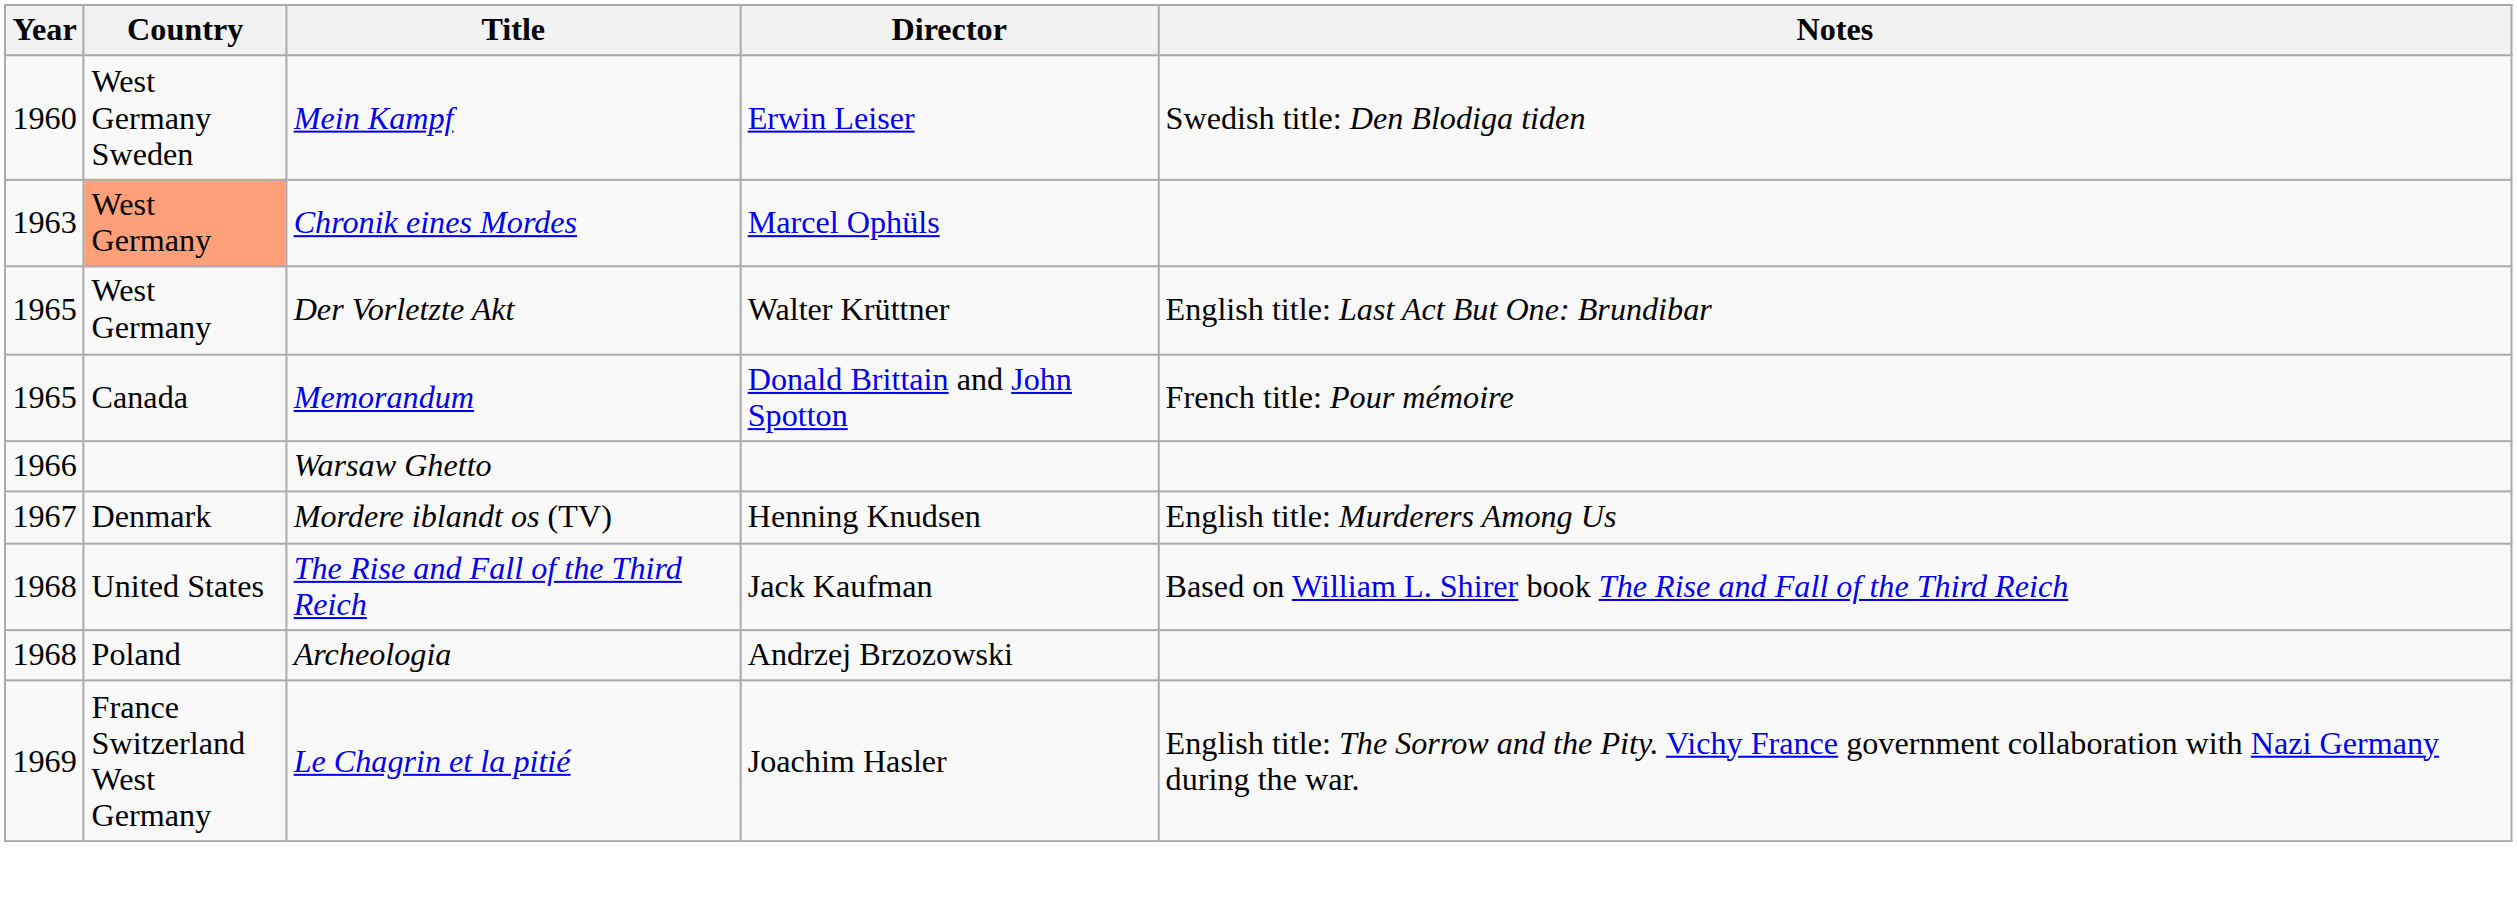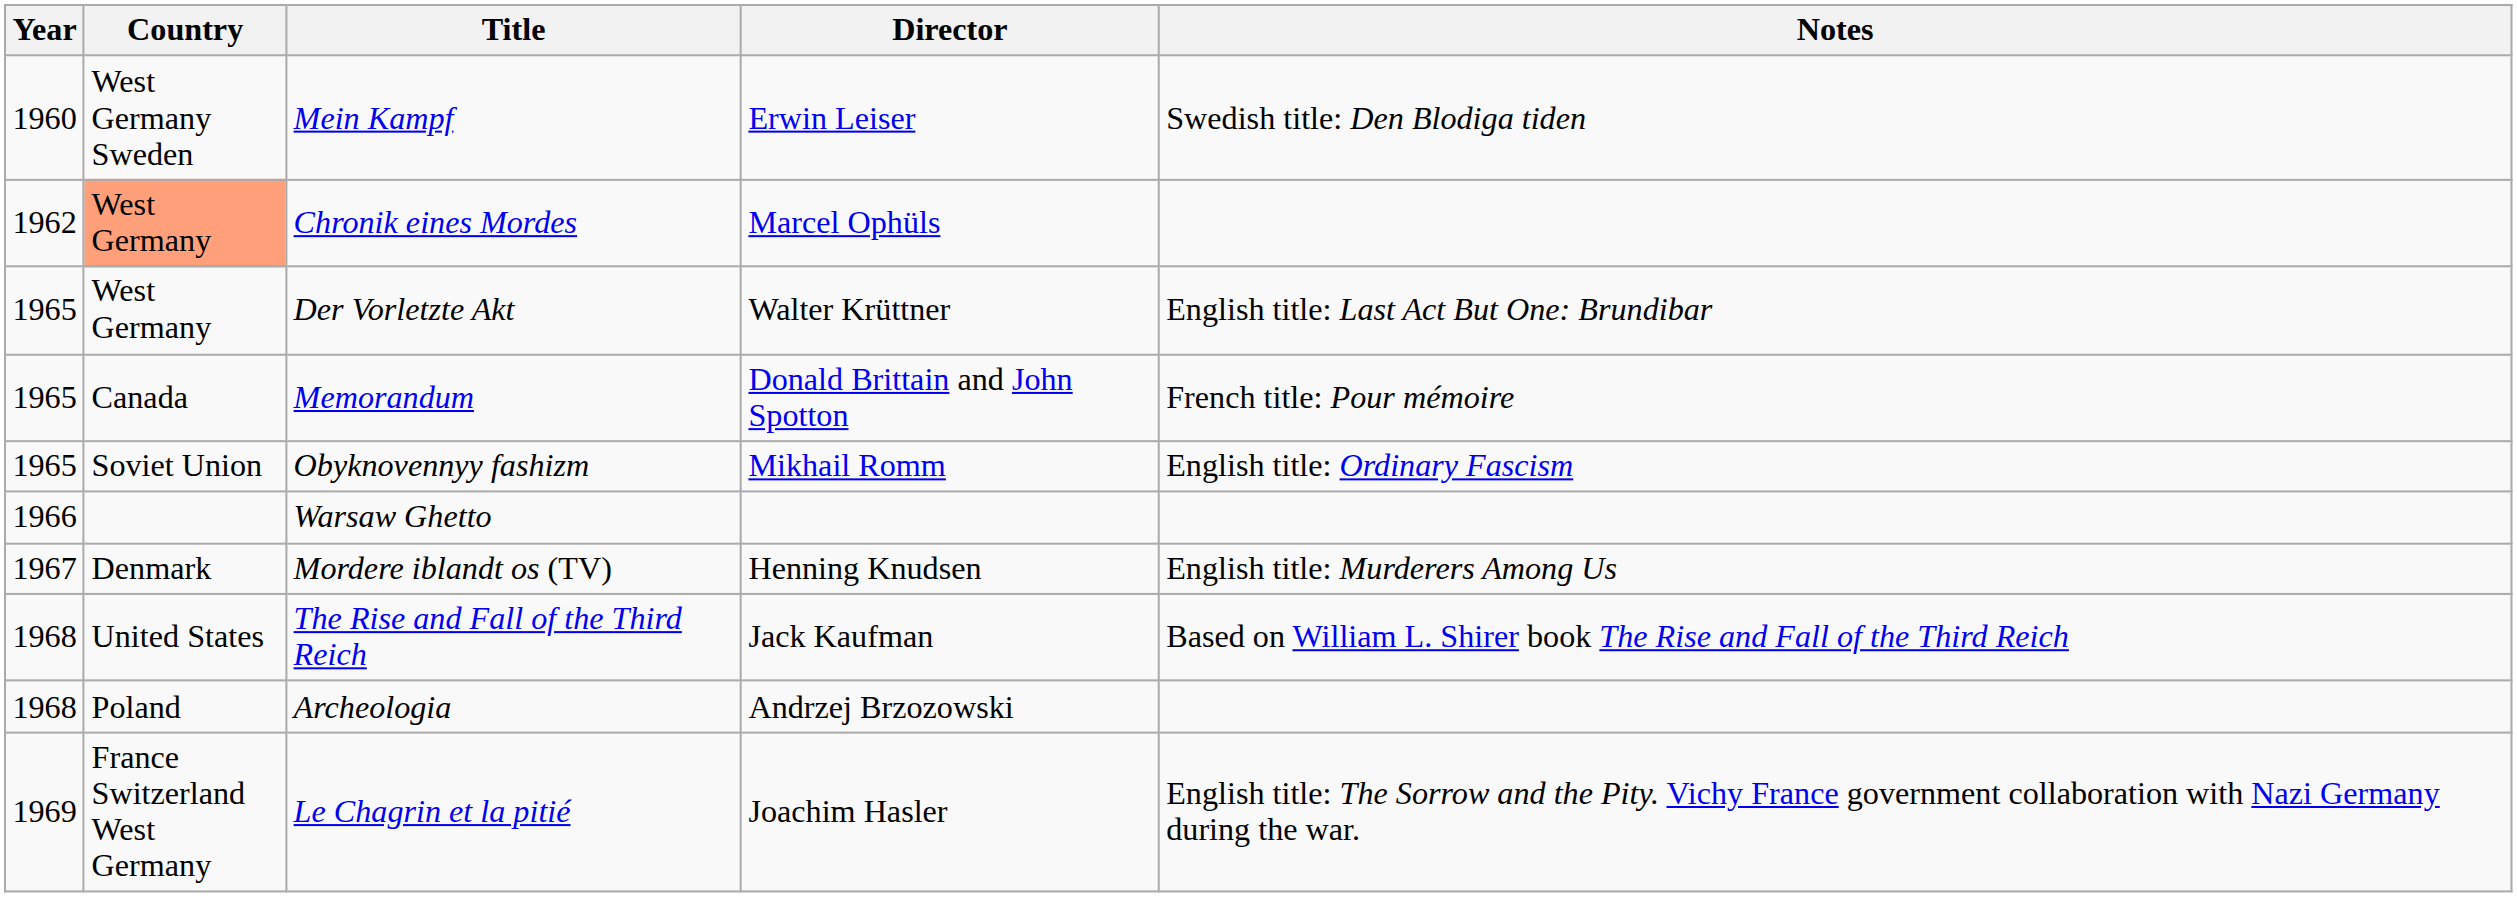 <table class="wikitable sortable">
 <tr>
 <th>Year</th>
 <th>Country</th>
 <th>Title</th>
 <th>Director</th>
 <th>Notes</th>
 </tr>
 <tr>
 <td>1960</td>
 <td>West Germany<br>Sweden</td>
 <td><em><a href='#'>Mein Kampf</a></em></td>
 <td><a href='#'>Erwin Leiser</a></td>
 <td>Swedish title: <em>Den Blodiga tiden</em></td>
 </tr>
 <tr>
-<td>1963</td>
+<td>1962</td>
 <td style="background: lightsalmon;">West Germany</td>
 <td><em><a href='#'>Chronik eines Mordes</a></em></td>
 <td><a href='#'>Marcel Ophüls</a></td>
 <td></td>
 </tr>
 <tr>
 <td>1965</td>
 <td>West Germany</td>
 <td><em>Der Vorletzte Akt</em></td>
 <td>Walter Krüttner</td>
 <td>English title: <em>Last Act But One: Brundibar</em></td>
 </tr>
 <tr>
 <td>1965</td>
 <td>Canada</td>
 <td><em><a href='#'>Memorandum</a></em></td>
 <td><a href='#'>Donald Brittain</a> and <a href='#'>John Spotton</a></td>
 <td>French title: <em>Pour mémoire</em></td>
+</tr>
+<tr>
+<td>1965</td>
+<td>Soviet Union</td>
+<td><em>Obyknovennyy fashizm</em></td>
+<td><a href='#'>Mikhail Romm</a></td>
+<td>English title: <em><a href='#'>Ordinary Fascism</a></em></td>
 </tr>
 <tr>
 <td>1966</td>
 <td></td>
 <td><em>Warsaw Ghetto</em></td>
 <td></td>
 <td></td>
 </tr>
 <tr>
 <td>1967</td>
 <td>Denmark</td>
 <td><em>Mordere iblandt os</em> (TV)</td>
 <td>Henning Knudsen</td>
 <td>English title: <em>Murderers Among Us</em></td>
 </tr>
 <tr>
 <td>1968</td>
 <td>United States</td>
 <td><em><a href='#'>The Rise and Fall of the Third Reich</a></em></td>
 <td>Jack Kaufman</td>
 <td>Based on <a href='#'>William L. Shirer</a> book <em><a href='#'>The Rise and Fall of the Third Reich</a></em></td>
 </tr>
 <tr>
 <td>1968</td>
 <td>Poland</td>
 <td><em>Archeologia</em></td>
 <td>Andrzej Brzozowski</td>
 <td></td>
 </tr>
 <tr>
 <td>1969</td>
 <td>France<br>Switzerland<br>West Germany</td>
 <td><em><a href='#'>Le Chagrin et la pitié</a></em></td>
 <td>Joachim Hasler</td>
 <td>English title: <em>The Sorrow and the Pity.</em> <a href='#'>Vichy France</a> government collaboration with <a href='#'>Nazi Germany</a> during the war.</td>
 </tr>
 </table>
